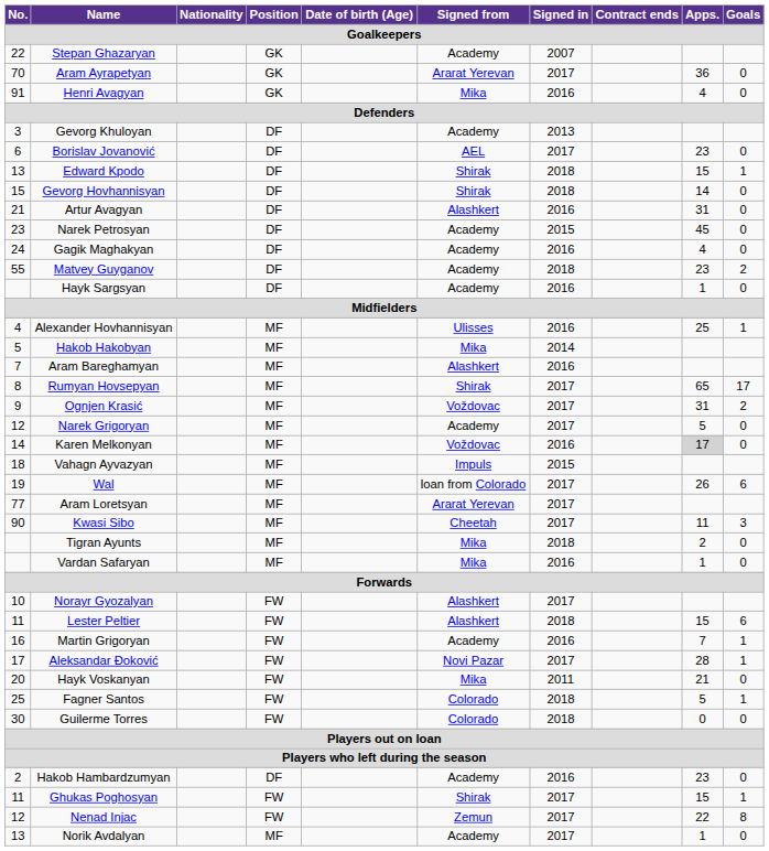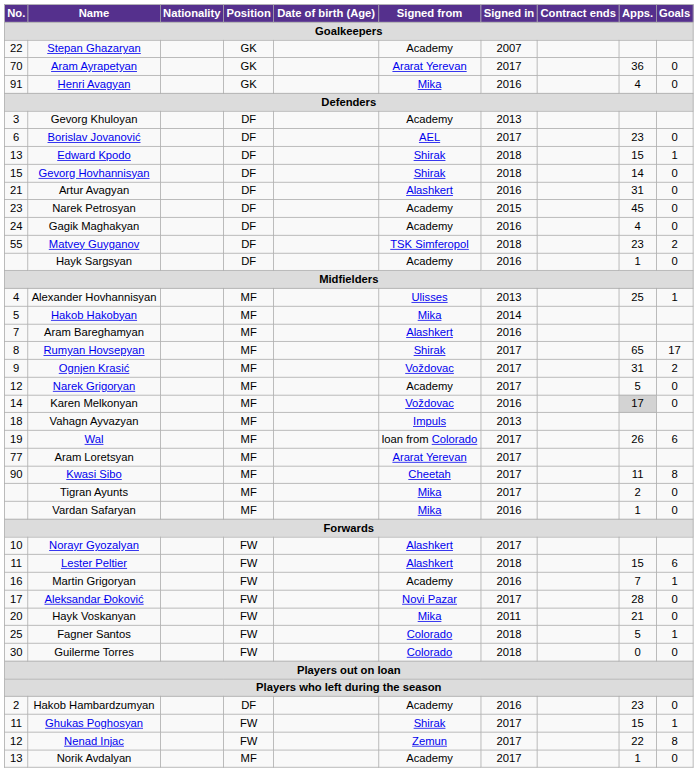 <table class="wikitable"  style="text-align:center; font-size:90%; width:100%;">
 <tr>
 <th style="background:#55308D; color:white; text-align:center;">No.</th>
 <th style="background:#55308D; color:white; text-align:center;">Name</th>
 <th style="background:#55308D; color:white; text-align:center;">Nationality</th>
 <th style="background:#55308D; color:white; text-align:center;">Position</th>
 <th style="background:#55308D; color:white; text-align:center;">Date of birth (Age)</th>
 <th style="background:#55308D; color:white; text-align:center;">Signed from</th>
 <th style="background:#55308D; color:white; text-align:center;">Signed in</th>
 <th style="background:#55308D; color:white; text-align:center;">Contract ends</th>
 <th style="background:#55308D; color:white; text-align:center;">Apps.</th>
 <th style="background:#55308D; color:white; text-align:center;">Goals</th>
 </tr>
 <tr>
 <th colspan="11"  style="background:#dcdcdc; text-align:center;">Goalkeepers</th>
 </tr>
 <tr>
 <td>22</td>
 <td><a href='#'>Stepan Ghazaryan</a></td>
 <td></td>
 <td>GK</td>
 <td></td>
 <td>Academy</td>
 <td>2007</td>
 <td></td>
 <td></td>
 <td></td>
 </tr>
 <tr>
 <td>70</td>
 <td><a href='#'>Aram Ayrapetyan</a></td>
 <td></td>
 <td>GK</td>
 <td></td>
 <td><a href='#'>Ararat Yerevan</a></td>
 <td>2017</td>
 <td></td>
 <td>36</td>
 <td>0</td>
 </tr>
 <tr>
 <td>91</td>
 <td><a href='#'>Henri Avagyan</a></td>
 <td></td>
 <td>GK</td>
 <td></td>
 <td><a href='#'>Mika</a></td>
 <td>2016</td>
 <td></td>
 <td>4</td>
 <td>0</td>
 </tr>
 <tr>
 <th colspan="11"  style="background:#dcdcdc; text-align:center;">Defenders</th>
 </tr>
 <tr>
 <td>3</td>
 <td>Gevorg Khuloyan</td>
 <td></td>
 <td>DF</td>
 <td></td>
 <td>Academy</td>
 <td>2013</td>
 <td></td>
 <td></td>
 <td></td>
 </tr>
 <tr>
 <td>6</td>
 <td><a href='#'>Borislav Jovanović</a></td>
 <td></td>
 <td>DF</td>
 <td></td>
 <td><a href='#'>AEL</a></td>
 <td>2017</td>
 <td></td>
 <td>23</td>
 <td>0</td>
 </tr>
 <tr>
 <td>13</td>
 <td><a href='#'>Edward Kpodo</a></td>
 <td></td>
 <td>DF</td>
 <td></td>
 <td><a href='#'>Shirak</a></td>
 <td>2018</td>
 <td></td>
 <td>15</td>
 <td>1</td>
 </tr>
 <tr>
 <td>15</td>
 <td><a href='#'>Gevorg Hovhannisyan</a></td>
 <td></td>
 <td>DF</td>
 <td></td>
 <td><a href='#'>Shirak</a></td>
 <td>2018</td>
 <td></td>
 <td>14</td>
 <td>0</td>
 </tr>
 <tr>
 <td>21</td>
 <td>Artur Avagyan</td>
 <td></td>
 <td>DF</td>
 <td></td>
 <td><a href='#'>Alashkert</a></td>
 <td>2016</td>
 <td></td>
 <td>31</td>
 <td>0</td>
 </tr>
 <tr>
 <td>23</td>
 <td>Narek Petrosyan</td>
 <td></td>
 <td>DF</td>
 <td></td>
 <td>Academy</td>
 <td>2015</td>
 <td></td>
 <td>45</td>
 <td>0</td>
 </tr>
 <tr>
 <td>24</td>
 <td>Gagik Maghakyan</td>
 <td></td>
 <td>DF</td>
 <td></td>
 <td>Academy</td>
 <td>2016</td>
 <td></td>
 <td>4</td>
 <td>0</td>
 </tr>
 <tr>
 <td>55</td>
 <td><a href='#'>Matvey Guyganov</a></td>
 <td></td>
 <td>DF</td>
 <td></td>
-<td>Academy</td>
+<td><a href='#'>TSK Simferopol</a></td>
 <td>2018</td>
 <td></td>
 <td>23</td>
 <td>2</td>
 </tr>
 <tr>
 <td></td>
 <td>Hayk Sargsyan</td>
 <td></td>
 <td>DF</td>
 <td></td>
 <td>Academy</td>
 <td>2016</td>
 <td></td>
 <td>1</td>
 <td>0</td>
 </tr>
 <tr>
 <th colspan="11"  style="background:#dcdcdc; text-align:center;">Midfielders</th>
 </tr>
 <tr>
 <td>4</td>
 <td>Alexander Hovhannisyan</td>
 <td></td>
 <td>MF</td>
 <td></td>
 <td><a href='#'>Ulisses</a></td>
-<td>2016</td>
+<td>2013</td>
 <td></td>
 <td>25</td>
 <td>1</td>
 </tr>
 <tr>
 <td>5</td>
 <td><a href='#'>Hakob Hakobyan</a></td>
 <td></td>
 <td>MF</td>
 <td></td>
 <td><a href='#'>Mika</a></td>
 <td>2014</td>
 <td></td>
 <td></td>
 <td></td>
 </tr>
 <tr>
 <td>7</td>
 <td>Aram Bareghamyan</td>
 <td></td>
 <td>MF</td>
 <td></td>
 <td><a href='#'>Alashkert</a></td>
 <td>2016</td>
 <td></td>
 <td></td>
 <td></td>
 </tr>
 <tr>
 <td>8</td>
 <td><a href='#'>Rumyan Hovsepyan</a></td>
 <td></td>
 <td>MF</td>
 <td></td>
 <td><a href='#'>Shirak</a></td>
 <td>2017</td>
 <td></td>
 <td>65</td>
 <td>17</td>
 </tr>
 <tr>
 <td>9</td>
 <td><a href='#'>Ognjen Krasić</a></td>
 <td></td>
 <td>MF</td>
 <td></td>
 <td><a href='#'>Voždovac</a></td>
 <td>2017</td>
 <td></td>
 <td>31</td>
 <td>2</td>
 </tr>
 <tr>
 <td>12</td>
 <td><a href='#'>Narek Grigoryan</a></td>
 <td></td>
 <td>MF</td>
 <td></td>
 <td>Academy</td>
 <td>2017</td>
 <td></td>
 <td>5</td>
 <td>0</td>
 </tr>
 <tr>
 <td>14</td>
 <td>Karen Melkonyan</td>
 <td></td>
 <td>MF</td>
 <td></td>
 <td><a href='#'>Voždovac</a></td>
 <td>2016</td>
 <td></td>
 <td style="background: lightgrey;">17</td>
 <td>0</td>
 </tr>
 <tr>
 <td>18</td>
 <td>Vahagn Ayvazyan</td>
 <td></td>
 <td>MF</td>
 <td></td>
 <td><a href='#'>Impuls</a></td>
-<td>2015</td>
+<td>2013</td>
 <td></td>
 <td></td>
 <td></td>
 </tr>
 <tr>
 <td>19</td>
 <td><a href='#'>Wal</a></td>
 <td></td>
 <td>MF</td>
 <td></td>
 <td>loan from <a href='#'>Colorado</a></td>
 <td>2017</td>
 <td></td>
 <td>26</td>
 <td>6</td>
 </tr>
 <tr>
 <td>77</td>
 <td>Aram Loretsyan</td>
 <td></td>
 <td>MF</td>
 <td></td>
 <td><a href='#'>Ararat Yerevan</a></td>
 <td>2017</td>
 <td></td>
 <td></td>
 <td></td>
 </tr>
 <tr>
 <td>90</td>
 <td><a href='#'>Kwasi Sibo</a></td>
 <td></td>
 <td>MF</td>
 <td></td>
 <td><a href='#'>Cheetah</a></td>
 <td>2017</td>
 <td></td>
 <td>11</td>
-<td>3</td>
+<td>8</td>
 </tr>
 <tr>
 <td></td>
 <td>Tigran Ayunts</td>
 <td></td>
 <td>MF</td>
 <td></td>
 <td><a href='#'>Mika</a></td>
-<td>2018</td>
+<td>2017</td>
 <td></td>
 <td>2</td>
 <td>0</td>
 </tr>
 <tr>
 <td></td>
 <td>Vardan Safaryan</td>
 <td></td>
 <td>MF</td>
 <td></td>
 <td><a href='#'>Mika</a></td>
 <td>2016</td>
 <td></td>
 <td>1</td>
 <td>0</td>
 </tr>
 <tr>
 <th colspan="11"  style="background:#dcdcdc; text-align:center;">Forwards</th>
 </tr>
 <tr>
 <td>10</td>
 <td><a href='#'>Norayr Gyozalyan</a></td>
 <td></td>
 <td>FW</td>
 <td></td>
 <td><a href='#'>Alashkert</a></td>
 <td>2017</td>
 <td></td>
 <td></td>
 <td></td>
 </tr>
 <tr>
 <td>11</td>
 <td><a href='#'>Lester Peltier</a></td>
 <td></td>
 <td>FW</td>
 <td></td>
 <td><a href='#'>Alashkert</a></td>
 <td>2018</td>
 <td></td>
 <td>15</td>
 <td>6</td>
 </tr>
 <tr>
 <td>16</td>
 <td>Martin Grigoryan</td>
 <td></td>
 <td>FW</td>
 <td></td>
 <td>Academy</td>
 <td>2016</td>
 <td></td>
 <td>7</td>
 <td>1</td>
 </tr>
 <tr>
 <td>17</td>
 <td><a href='#'>Aleksandar Đoković</a></td>
 <td></td>
 <td>FW</td>
 <td></td>
 <td><a href='#'>Novi Pazar</a></td>
 <td>2017</td>
 <td></td>
 <td>28</td>
-<td>1</td>
+<td>0</td>
 </tr>
 <tr>
 <td>20</td>
 <td>Hayk Voskanyan</td>
 <td></td>
 <td>FW</td>
 <td></td>
 <td><a href='#'>Mika</a></td>
 <td>2011</td>
 <td></td>
 <td>21</td>
 <td>0</td>
 </tr>
 <tr>
 <td>25</td>
 <td>Fagner Santos</td>
 <td></td>
 <td>FW</td>
 <td></td>
 <td><a href='#'>Colorado</a></td>
 <td>2018</td>
 <td></td>
 <td>5</td>
 <td>1</td>
 </tr>
 <tr>
 <td>30</td>
 <td>Guilerme Torres</td>
 <td></td>
 <td>FW</td>
 <td></td>
 <td><a href='#'>Colorado</a></td>
 <td>2018</td>
 <td></td>
 <td>0</td>
 <td>0</td>
 </tr>
 <tr>
 <th colspan="11"  style="background:#dcdcdc; text-align:center;">Players out on loan</th>
 </tr>
 <tr>
 <th colspan="11"  style="background:#dcdcdc; text-align:center;">Players who left during the season</th>
 </tr>
 <tr>
 <td>2</td>
 <td>Hakob Hambardzumyan</td>
 <td></td>
 <td>DF</td>
 <td></td>
 <td>Academy</td>
 <td>2016</td>
 <td></td>
 <td>23</td>
 <td>0</td>
 </tr>
 <tr>
 <td>11</td>
 <td><a href='#'>Ghukas Poghosyan</a></td>
 <td></td>
 <td>FW</td>
 <td></td>
 <td><a href='#'>Shirak</a></td>
 <td>2017</td>
 <td></td>
 <td>15</td>
 <td>1</td>
 </tr>
 <tr>
 <td>12</td>
 <td><a href='#'>Nenad Injac</a></td>
 <td></td>
 <td>FW</td>
 <td></td>
 <td><a href='#'>Zemun</a></td>
 <td>2017</td>
 <td></td>
 <td>22</td>
 <td>8</td>
 </tr>
 <tr>
 <td>13</td>
 <td>Norik Avdalyan</td>
 <td></td>
 <td>MF</td>
 <td></td>
 <td>Academy</td>
 <td>2017</td>
 <td></td>
 <td>1</td>
 <td>0</td>
 </tr>
 </table>
